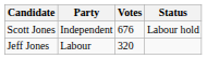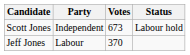 <table class="wikitable sortable">
 <tr>
 <th>Candidate</th>
 <th>Party</th>
 <th>Votes</th>
 <th>Status</th>
 </tr>
 <tr>
 <td>Scott Jones</td>
 <td>Independent</td>
-<td>676</td>
+<td>673</td>
 <td>Labour hold</td>
 </tr>
 <tr>
 <td>Jeff Jones</td>
 <td>Labour</td>
-<td>320</td>
+<td>370</td>
 <td></td>
 </tr>
 </table>
